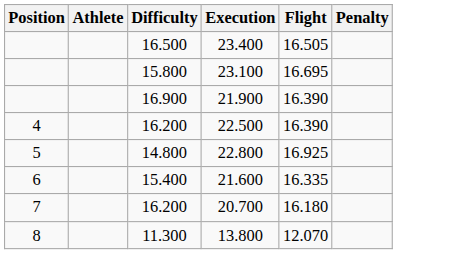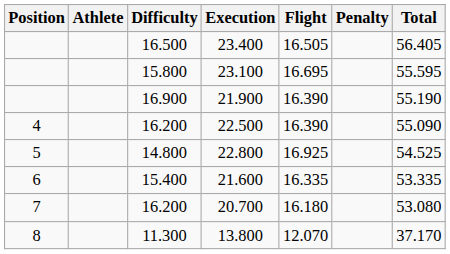 <table class="wikitable sortable" style="text-align:center; font-size:95%">
 <tr>
 <th>Position</th>
 <th>Athlete</th>
 <th>Difficulty</th>
 <th>Execution</th>
 <th>Flight</th>
 <th>Penalty</th>
+<th>Total</th>
 </tr>
 <tr>
 <td></td>
 <td align=left></td>
 <td>16.500</td>
 <td>23.400</td>
 <td>16.505</td>
 <td></td>
+<td>56.405</td>
 </tr>
 <tr>
 <td></td>
 <td align=left></td>
 <td>15.800</td>
 <td>23.100</td>
 <td>16.695</td>
 <td></td>
+<td>55.595</td>
 </tr>
 <tr>
 <td></td>
 <td align=left></td>
 <td>16.900</td>
 <td>21.900</td>
 <td>16.390</td>
 <td></td>
+<td>55.190</td>
 </tr>
 <tr>
 <td>4</td>
 <td align=left></td>
 <td>16.200</td>
 <td>22.500</td>
 <td>16.390</td>
 <td></td>
+<td>55.090</td>
 </tr>
 <tr>
 <td>5</td>
 <td align=left></td>
 <td>14.800</td>
 <td>22.800</td>
 <td>16.925</td>
 <td></td>
+<td>54.525</td>
 </tr>
 <tr>
 <td>6</td>
 <td align=left></td>
 <td>15.400</td>
 <td>21.600</td>
 <td>16.335</td>
 <td></td>
+<td>53.335</td>
 </tr>
 <tr>
 <td>7</td>
 <td align=left></td>
 <td>16.200</td>
 <td>20.700</td>
 <td>16.180</td>
 <td></td>
+<td>53.080</td>
 </tr>
 <tr>
 <td>8</td>
 <td align=left></td>
 <td>11.300</td>
 <td>13.800</td>
 <td>12.070</td>
 <td></td>
+<td>37.170</td>
 </tr>
 </table>
